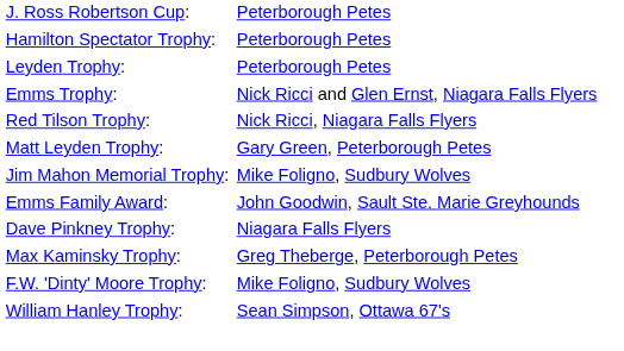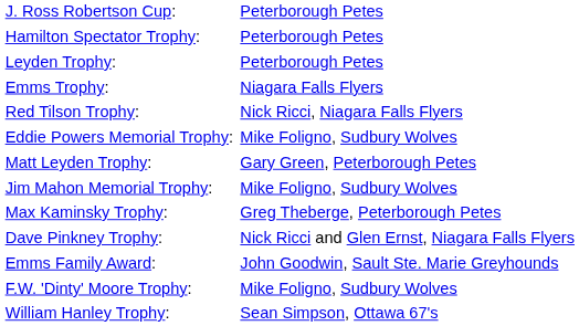 <table cellpadding="3" cellspacing="1">
 <tr>
 <td><a href='#'>J. Ross Robertson Cup</a>:</td>
 <td><a href='#'>Peterborough Petes</a></td>
 </tr>
 <tr>
 <td><a href='#'>Hamilton Spectator Trophy</a>:</td>
 <td><a href='#'>Peterborough Petes</a></td>
 </tr>
 <tr>
 <td><a href='#'>Leyden Trophy</a>:</td>
 <td><a href='#'>Peterborough Petes</a></td>
 </tr>
 <tr>
 <td><a href='#'>Emms Trophy</a>:</td>
-<td><a href='#'>Nick Ricci</a> and <a href='#'>Glen Ernst</a>, <a href='#'>Niagara Falls Flyers</a></td>
+<td><a href='#'>Niagara Falls Flyers</a></td>
 </tr>
 <tr>
 <td><a href='#'>Red Tilson Trophy</a>:</td>
 <td><a href='#'>Nick Ricci</a>, <a href='#'>Niagara Falls Flyers</a></td>
+</tr>
+<tr>
+<td><a href='#'>Eddie Powers Memorial Trophy</a>:</td>
+<td><a href='#'>Mike Foligno</a>, <a href='#'>Sudbury Wolves</a></td>
 </tr>
 <tr>
 <td><a href='#'>Matt Leyden Trophy</a>:</td>
 <td><a href='#'>Gary Green</a>, <a href='#'>Peterborough Petes</a></td>
 </tr>
 <tr>
 <td><a href='#'>Jim Mahon Memorial Trophy</a>:</td>
 <td><a href='#'>Mike Foligno</a>, <a href='#'>Sudbury Wolves</a></td>
 </tr>
 <tr>
-<td><a href='#'>Emms Family Award</a>:</td>
-<td><a href='#'>John Goodwin</a>, <a href='#'>Sault Ste. Marie Greyhounds</a></td>
+<td><a href='#'>Max Kaminsky Trophy</a>:</td>
+<td><a href='#'>Greg Theberge</a>, <a href='#'>Peterborough Petes</a></td>
 </tr>
 <tr>
 <td><a href='#'>Dave Pinkney Trophy</a>:</td>
-<td><a href='#'>Niagara Falls Flyers</a></td>
+<td><a href='#'>Nick Ricci</a> and <a href='#'>Glen Ernst</a>, <a href='#'>Niagara Falls Flyers</a></td>
 </tr>
 <tr>
-<td><a href='#'>Max Kaminsky Trophy</a>:</td>
-<td><a href='#'>Greg Theberge</a>, <a href='#'>Peterborough Petes</a></td>
+<td><a href='#'>Emms Family Award</a>:</td>
+<td><a href='#'>John Goodwin</a>, <a href='#'>Sault Ste. Marie Greyhounds</a></td>
 </tr>
 <tr>
 <td><a href='#'>F.W. 'Dinty' Moore Trophy</a>:</td>
 <td><a href='#'>Mike Foligno</a>, <a href='#'>Sudbury Wolves</a></td>
 </tr>
 <tr>
 <td><a href='#'>William Hanley Trophy</a>:</td>
 <td><a href='#'>Sean Simpson</a>, <a href='#'>Ottawa 67's</a></td>
 </tr>
 </table>
